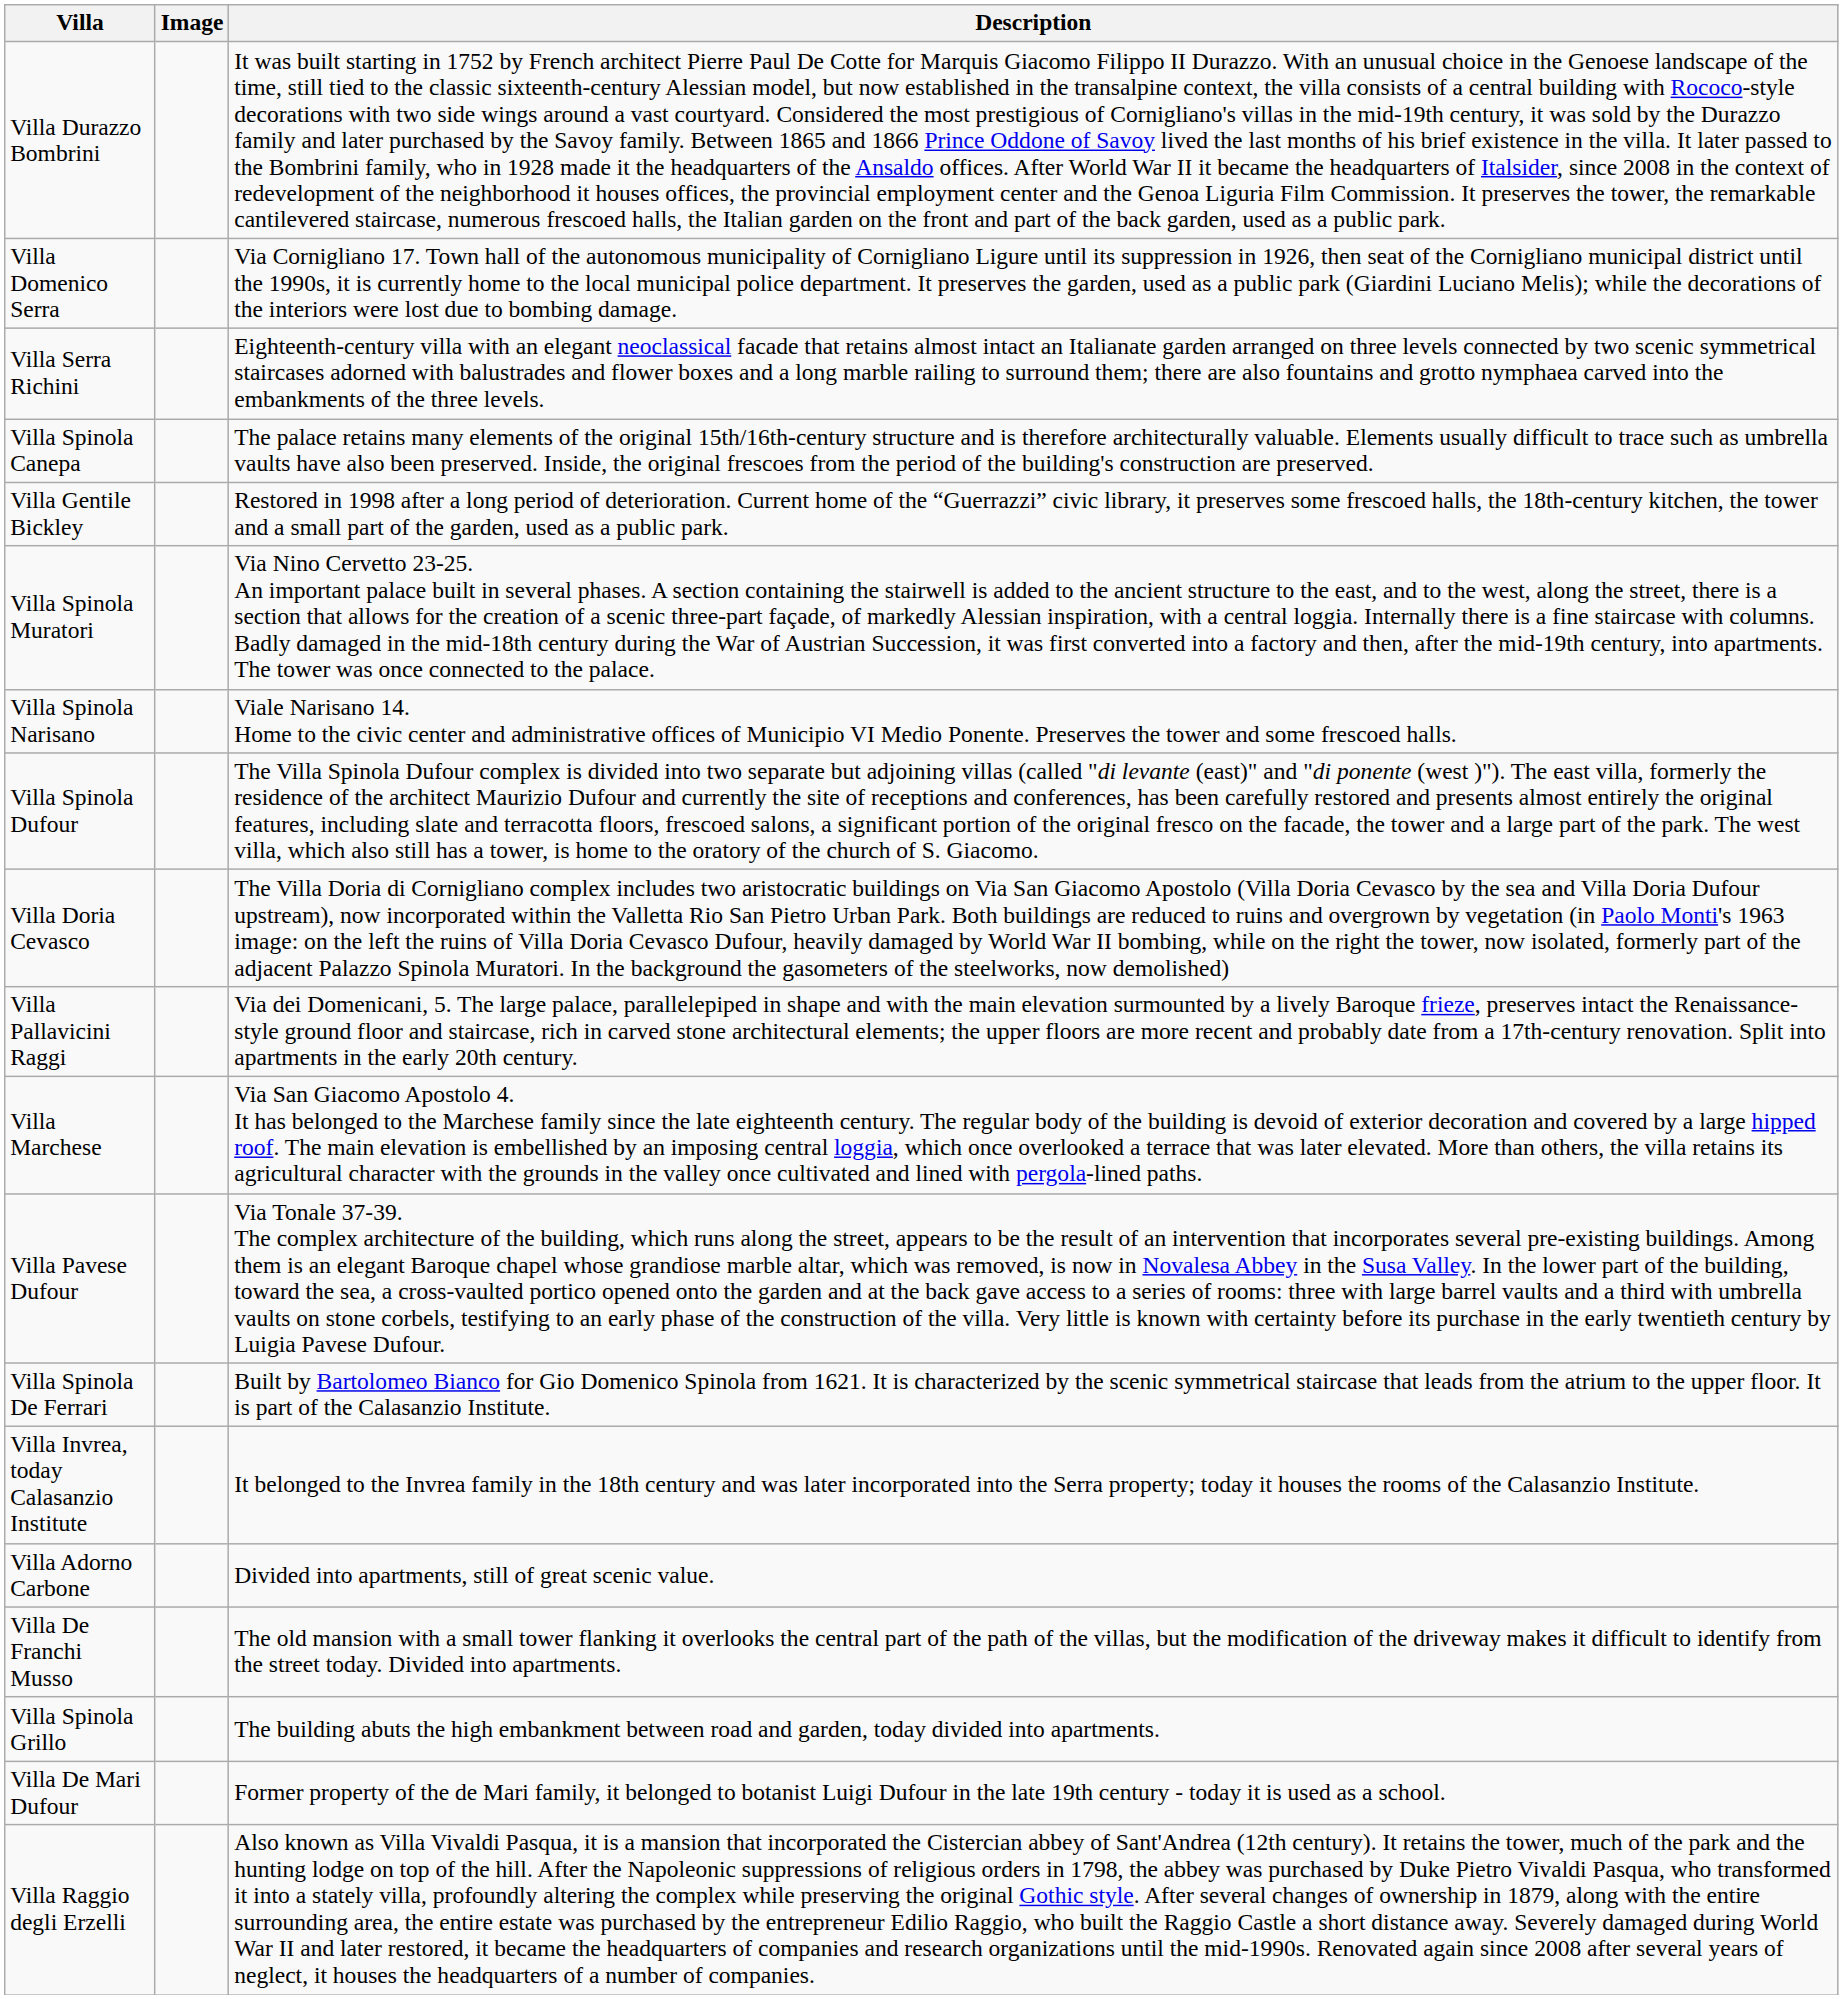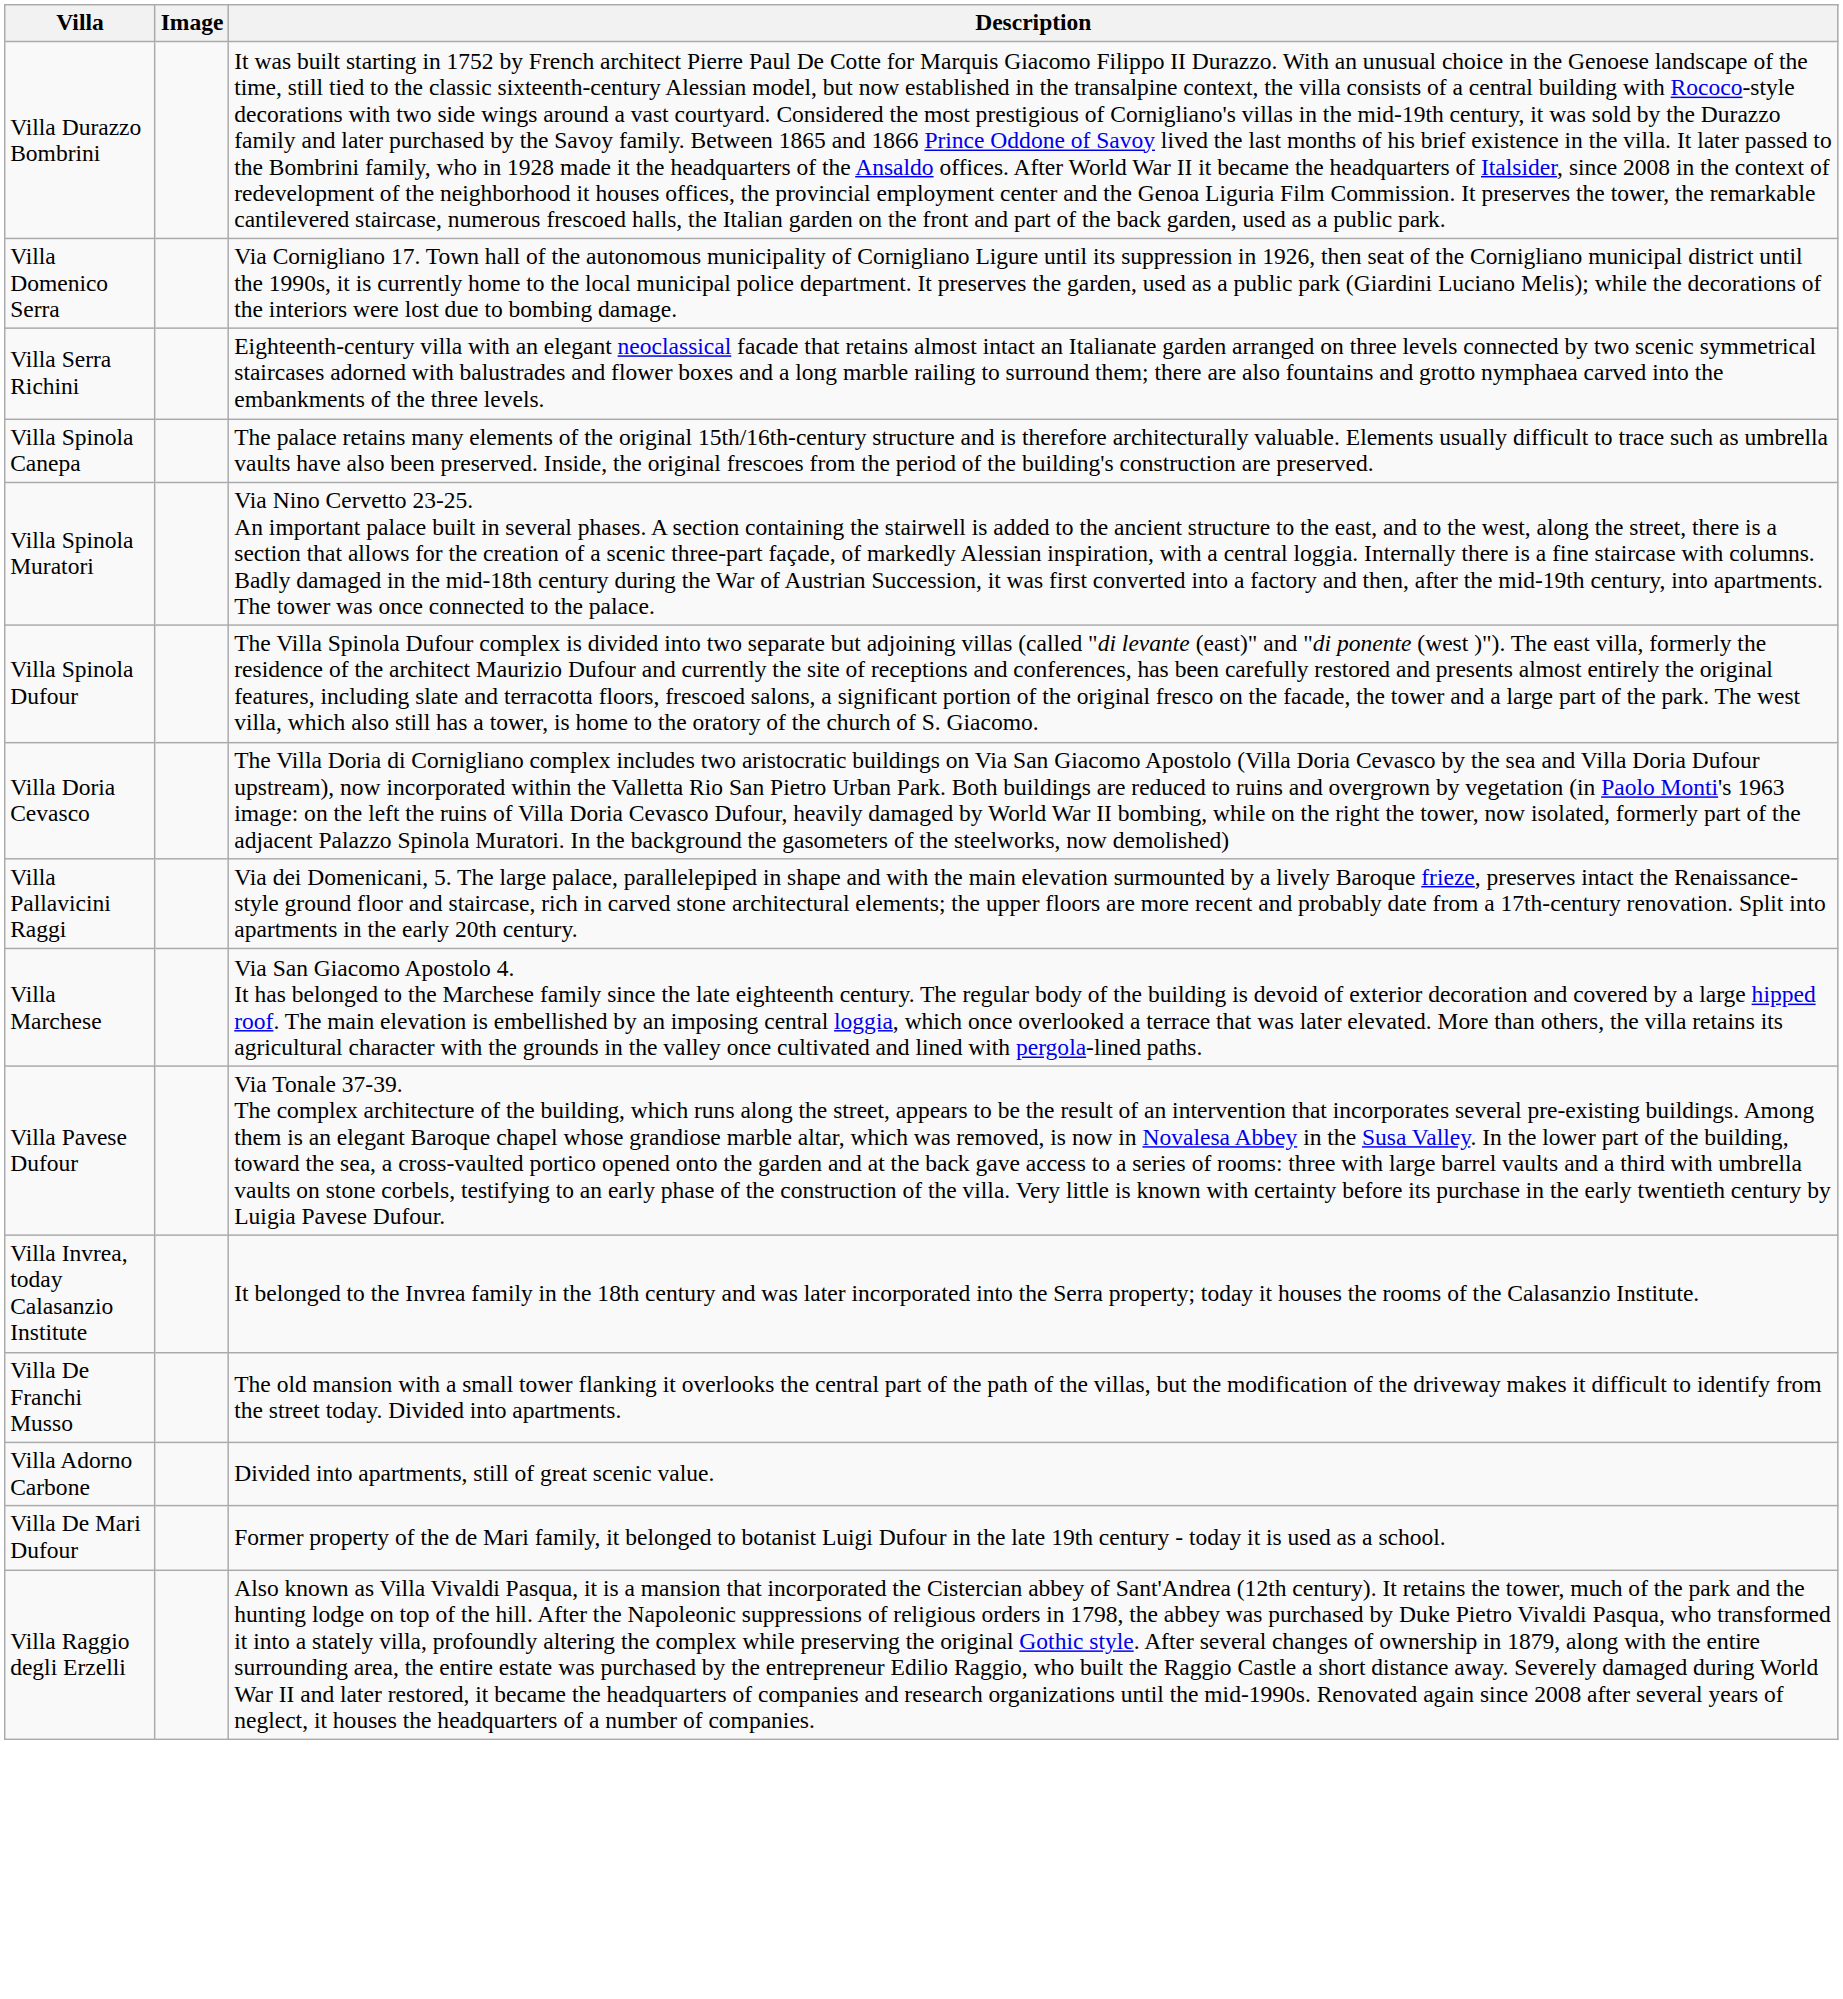 <table class="wikitable sortable">
 <tr>
 <th>Villa</th>
 <th>Image</th>
 <th>Description</th>
 </tr>
 <tr>
 <td>Villa Durazzo Bombrini</td>
 <td></td>
 <td>It was built starting in 1752 by French architect Pierre Paul De Cotte for Marquis Giacomo Filippo II Durazzo. With an unusual choice in the Genoese landscape of the time, still tied to the classic sixteenth-century Alessian model, but now established in the transalpine context, the villa consists of a central building with <a href='#'>Rococo</a>-style decorations with two side wings around a vast courtyard. Considered the most prestigious of Cornigliano's villas in the mid-19th century, it was sold by the Durazzo family and later purchased by the Savoy family. Between 1865 and 1866 <a href='#'>Prince Oddone of Savoy</a> lived the last months of his brief existence in the villa. It later passed to the Bombrini family, who in 1928 made it the headquarters of the <a href='#'>Ansaldo</a> offices. After World War II it became the headquarters of <a href='#'>Italsider</a>, since 2008 in the context of redevelopment of the neighborhood it houses offices, the provincial employment center and the Genoa Liguria Film Commission. It preserves the tower, the remarkable cantilevered staircase, numerous frescoed halls, the Italian garden on the front and part of the back garden, used as a public park.</td>
 </tr>
 <tr>
 <td>Villa Domenico Serra</td>
 <td></td>
 <td>Via Cornigliano 17. Town hall of the autonomous municipality of Cornigliano Ligure until its suppression in 1926, then seat of the Cornigliano municipal district until the 1990s, it is currently home to the local municipal police department. It preserves the garden, used as a public park (Giardini Luciano Melis); while the decorations of the interiors were lost due to bombing damage.</td>
 </tr>
 <tr>
 <td>Villa Serra Richini</td>
 <td></td>
 <td>Eighteenth-century villa with an elegant <a href='#'>neoclassical</a> facade that retains almost intact an Italianate garden arranged on three levels connected by two scenic symmetrical staircases adorned with balustrades and flower boxes and a long marble railing to surround them; there are also fountains and grotto nymphaea carved into the embankments of the three levels.</td>
 </tr>
 <tr>
 <td>Villa Spinola Canepa</td>
 <td></td>
 <td>The palace retains many elements of the original 15th/16th-century structure and is therefore architecturally valuable. Elements usually difficult to trace such as umbrella vaults have also been preserved. Inside, the original frescoes from the period of the building's construction are preserved.</td>
 </tr>
 <tr>
-<td>Villa Gentile Bickley</td>
-<td></td>
-<td>Restored in 1998 after a long period of deterioration. Current home of the “Guerrazzi” civic library, it preserves some frescoed halls, the 18th-century kitchen, the tower and a small part of the garden, used as a public park.</td>
-</tr>
-<tr>
 <td>Villa Spinola Muratori</td>
 <td></td>
 <td>Via Nino Cervetto 23-25.<br>An important palace built in several phases. A section containing the stairwell is added to the ancient structure to the east, and to the west, along the street, there is a section that allows for the creation of a scenic three-part façade, of markedly Alessian inspiration, with a central loggia. Internally there is a fine staircase with columns. Badly damaged in the mid-18th century during the War of Austrian Succession, it was first converted into a factory and then, after the mid-19th century, into apartments. The tower was once connected to the palace.</td>
-</tr>
-<tr>
-<td>Villa Spinola Narisano</td>
-<td></td>
-<td>Viale Narisano 14.<br>Home to the civic center and administrative offices of Municipio VI Medio Ponente. Preserves the tower and some frescoed halls.</td>
 </tr>
 <tr>
 <td>Villa Spinola Dufour</td>
 <td></td>
 <td>The Villa Spinola Dufour complex is divided into two separate but adjoining villas (called "<em>di levante</em> (east)" and "<em>di ponente</em> (west )"). The east villa, formerly the residence of the architect Maurizio Dufour and currently the site of receptions and conferences, has been carefully restored and presents almost entirely the original features, including slate and terracotta floors, frescoed salons, a significant portion of the original fresco on the facade, the tower and a large part of the park. The west villa, which also still has a tower, is home to the oratory of the church of S. Giacomo.</td>
 </tr>
 <tr>
 <td>Villa Doria Cevasco</td>
 <td></td>
 <td>The Villa Doria di Cornigliano complex includes two aristocratic buildings on Via San Giacomo Apostolo (Villa Doria Cevasco by the sea and Villa Doria Dufour upstream), now incorporated within the Valletta Rio San Pietro Urban Park. Both buildings are reduced to ruins and overgrown by vegetation (in <a href='#'>Paolo Monti</a>'s 1963 image: on the left the ruins of Villa Doria Cevasco Dufour, heavily damaged by World War II bombing, while on the right the tower, now isolated, formerly part of the adjacent Palazzo Spinola Muratori. In the background the gasometers of the steelworks, now demolished)</td>
 </tr>
 <tr>
 <td>Villa Pallavicini Raggi</td>
 <td></td>
 <td>Via dei Domenicani, 5. The large palace, parallelepiped in shape and with the main elevation surmounted by a lively Baroque <a href='#'>frieze</a>, preserves intact the Renaissance-style ground floor and staircase, rich in carved stone architectural elements; the upper floors are more recent and probably date from a 17th-century renovation. Split into apartments in the early 20th century.</td>
 </tr>
 <tr>
 <td>Villa Marchese</td>
 <td></td>
 <td>Via San Giacomo Apostolo 4.<br>It has belonged to the Marchese family since the late eighteenth century. The regular body of the building is devoid of exterior decoration and covered by a large <a href='#'>hipped roof</a>. The main elevation is embellished by an imposing central <a href='#'>loggia</a>, which once overlooked a terrace that was later elevated. More than others, the villa retains its agricultural character with the grounds in the valley once cultivated and lined with <a href='#'>pergola</a>-lined paths.</td>
 </tr>
 <tr>
 <td>Villa Pavese Dufour</td>
 <td></td>
 <td>Via Tonale 37-39.<br>The complex architecture of the building, which runs along the street, appears to be the result of an intervention that incorporates several pre-existing buildings. Among them is an elegant Baroque chapel whose grandiose marble altar, which was removed, is now in <a href='#'>Novalesa Abbey</a> in the <a href='#'>Susa Valley</a>. In the lower part of the building, toward the sea, a cross-vaulted portico opened onto the garden and at the back gave access to a series of rooms: three with large barrel vaults and a third with umbrella vaults on stone corbels, testifying to an early phase of the construction of the villa. Very little is known with certainty before its purchase in the early twentieth century by Luigia Pavese Dufour.</td>
 </tr>
 <tr>
-<td>Villa Spinola De Ferrari</td>
-<td></td>
-<td>Built by <a href='#'>Bartolomeo Bianco</a> for Gio Domenico Spinola from 1621. It is characterized by the scenic symmetrical staircase that leads from the atrium to the upper floor. It is part of the Calasanzio Institute.</td>
-</tr>
-<tr>
 <td>Villa Invrea, today Calasanzio Institute</td>
 <td></td>
 <td>It belonged to the Invrea family in the 18th century and was later incorporated into the Serra property; today it houses the rooms of the Calasanzio Institute.</td>
-</tr>
-<tr>
-<td>Villa Adorno Carbone</td>
-<td></td>
-<td>Divided into apartments, still of great scenic value.</td>
 </tr>
 <tr>
 <td>Villa De Franchi Musso</td>
 <td></td>
 <td>The old mansion with a small tower flanking it overlooks the central part of the path of the villas, but the modification of the driveway makes it difficult to identify from the street today. Divided into apartments.</td>
 </tr>
 <tr>
-<td>Villa Spinola Grillo</td>
+<td>Villa Adorno Carbone</td>
 <td></td>
-<td>The building abuts the high embankment between road and garden, today divided into apartments.</td>
+<td>Divided into apartments, still of great scenic value.</td>
 </tr>
 <tr>
 <td>Villa De Mari Dufour</td>
 <td></td>
 <td>Former property of the de Mari family, it belonged to botanist Luigi Dufour in the late 19th century - today it is used as a school.</td>
 </tr>
 <tr>
 <td>Villa Raggio degli Erzelli</td>
 <td></td>
 <td>Also known as Villa Vivaldi Pasqua, it is a mansion that incorporated the Cistercian abbey of Sant'Andrea (12th century). It retains the tower, much of the park and the hunting lodge on top of the hill. After the Napoleonic suppressions of religious orders in 1798, the abbey was purchased by Duke Pietro Vivaldi Pasqua, who transformed it into a stately villa, profoundly altering the complex while preserving the original <a href='#'>Gothic style</a>. After several changes of ownership in 1879, along with the entire surrounding area, the entire estate was purchased by the entrepreneur Edilio Raggio, who built the Raggio Castle a short distance away. Severely damaged during World War II and later restored, it became the headquarters of companies and research organizations until the mid-1990s. Renovated again since 2008 after several years of neglect, it houses the headquarters of a number of companies.</td>
 </tr>
 </table>
